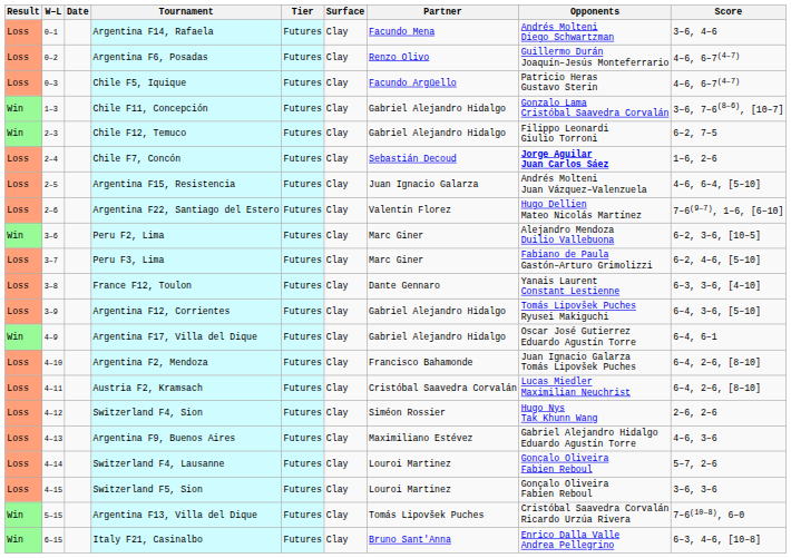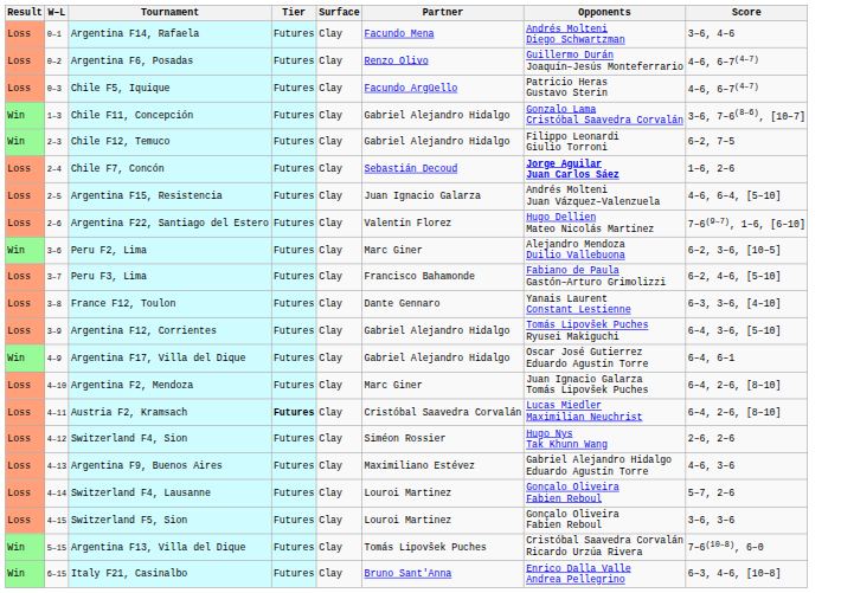 <table class="sortable wikitable nowrap">
 <tr>
 <th>Result</th>
 <th class="unsortable">W–L</th>
-<th>Date</th>
 <th>Tournament</th>
 <th>Tier</th>
 <th>Surface</th>
 <th>Partner</th>
 <th>Opponents</th>
 <th class="unsortable">Score</th>
 </tr>
 <tr>
 <td bgcolor=FFA07A>Loss</td>
 <td><small>0–1</small></td>
-<td></td>
 <td style="background:#cffcff;">Argentina F14, Rafaela</td>
 <td style="background:#cffcff;">Futures</td>
 <td>Clay</td>
 <td> <a href='#'>Facundo Mena</a></td>
 <td> <a href='#'>Andrés Molteni</a><br> <a href='#'>Diego Schwartzman</a></td>
 <td>3–6, 4–6</td>
 </tr>
 <tr>
 <td bgcolor=FFA07A>Loss</td>
 <td><small>0–2</small></td>
-<td></td>
 <td style="background:#cffcff;">Argentina F6, Posadas</td>
 <td style="background:#cffcff;">Futures</td>
 <td>Clay</td>
 <td> <a href='#'>Renzo Olivo</a></td>
 <td> <a href='#'>Guillermo Durán</a><br> Joaquín–Jesús Monteferrario</td>
 <td>4–6, 6–7<sup>(4–7)</sup></td>
 </tr>
 <tr>
 <td bgcolor=FFA07A>Loss</td>
 <td><small>0–3</small></td>
-<td></td>
 <td style="background:#cffcff;">Chile F5, Iquique</td>
 <td style="background:#cffcff;">Futures</td>
 <td>Clay</td>
 <td> <a href='#'>Facundo Argüello</a></td>
 <td> Patricio Heras<br> Gustavo Sterin</td>
 <td>4–6, 6–7<sup>(4–7)</sup></td>
 </tr>
 <tr>
 <td bgcolor=98FB98>Win</td>
 <td><small>1–3</small></td>
-<td></td>
 <td style="background:#cffcff;">Chile F11, Concepción</td>
 <td style="background:#cffcff;">Futures</td>
 <td>Clay</td>
 <td> Gabriel Alejandro Hidalgo</td>
 <td> <a href='#'>Gonzalo Lama</a><br> <a href='#'>Cristóbal Saavedra Corvalán</a></td>
 <td>3–6, 7–6<sup>(8–6)</sup>, [10–7]</td>
 </tr>
 <tr>
 <td bgcolor=98FB98>Win</td>
 <td><small>2–3</small></td>
-<td></td>
 <td style="background:#cffcff;">Chile F12, Temuco</td>
 <td style="background:#cffcff;">Futures</td>
 <td>Clay</td>
 <td> Gabriel Alejandro Hidalgo</td>
 <td> Filippo Leonardi<br> Giulio Torroni</td>
 <td>6–2, 7–5</td>
 </tr>
 <tr>
 <td bgcolor=FFA07A>Loss</td>
 <td><small>2–4</small></td>
-<td></td>
 <td style="background:#cffcff;">Chile F7, Concón</td>
 <td style="background:#cffcff;">Futures</td>
 <td>Clay</td>
 <td> <a href='#'>Sebastián Decoud</a></td>
 <td><strong> <a href='#'>Jorge Aguilar</a><br> <a href='#'>Juan Carlos Sáez</a></strong></td>
 <td>1–6, 2–6</td>
 </tr>
 <tr>
 <td bgcolor=FFA07A>Loss</td>
 <td><small>2–5</small></td>
-<td></td>
 <td style="background:#cffcff;">Argentina F15, Resistencia</td>
 <td style="background:#cffcff;">Futures</td>
 <td>Clay</td>
 <td> Juan Ignacio Galarza</td>
 <td> Andrés Molteni<br> Juan Vázquez–Valenzuela</td>
 <td>4–6, 6–4, [5–10]</td>
 </tr>
 <tr>
 <td bgcolor=FFA07A>Loss</td>
 <td><small>2–6</small></td>
-<td></td>
 <td style="background:#cffcff;">Argentina F22, Santiago del Estero</td>
 <td style="background:#cffcff;">Futures</td>
 <td>Clay</td>
 <td> Valentín Florez</td>
 <td> <a href='#'>Hugo Dellien</a><br> Mateo Nicolás Martínez</td>
 <td>7–6<sup>(9–7)</sup>, 1–6, [6–10]</td>
 </tr>
 <tr>
 <td bgcolor=98fb98>Win</td>
 <td><small>3–6</small></td>
-<td></td>
 <td style="background:#cffcff;">Peru F2, Lima</td>
 <td style="background:#cffcff;">Futures</td>
 <td>Clay</td>
 <td> Marc Giner</td>
 <td> Alejandro Mendoza<br> <a href='#'>Duilio Vallebuona</a></td>
 <td>6–2, 3–6, [10–5]</td>
 </tr>
 <tr>
 <td bgcolor=FFA07A>Loss</td>
 <td><small>3–7</small></td>
-<td></td>
 <td style="background:#cffcff;">Peru F3, Lima</td>
 <td style="background:#cffcff;">Futures</td>
 <td>Clay</td>
-<td> Marc Giner</td>
+<td> Francisco Bahamonde</td>
 <td> <a href='#'>Fabiano de Paula</a><br> Gastón–Arturo Grimolizzi</td>
 <td>6–2, 4–6, [5–10]</td>
 </tr>
 <tr>
 <td bgcolor=FFA07A>Loss</td>
 <td><small>3–8</small></td>
-<td></td>
 <td style="background:#cffcff;">France F12, Toulon</td>
 <td style="background:#cffcff;">Futures</td>
 <td>Clay</td>
 <td> Dante Gennaro</td>
 <td> Yanais Laurent<br> <a href='#'>Constant Lestienne</a></td>
 <td>6–3, 3–6, [4–10]</td>
 </tr>
 <tr>
 <td bgcolor=FFA07A>Loss</td>
 <td><small>3–9</small></td>
-<td></td>
 <td style="background:#cffcff;">Argentina F12, Corrientes</td>
 <td style="background:#cffcff;">Futures</td>
 <td>Clay</td>
 <td> Gabriel Alejandro Hidalgo</td>
 <td> <a href='#'>Tomás Lipovšek Puches</a><br> Ryusei Makiguchi</td>
 <td>6–4, 3–6, [5–10]</td>
 </tr>
 <tr>
 <td bgcolor=98FB98>Win</td>
 <td><small>4–9</small></td>
-<td></td>
 <td style="background:#cffcff;">Argentina F17, Villa del Dique</td>
 <td style="background:#cffcff;">Futures</td>
 <td>Clay</td>
 <td> Gabriel Alejandro Hidalgo</td>
 <td> Oscar José Gutierrez<br> Eduardo Agustín Torre</td>
 <td>6–4, 6–1</td>
 </tr>
 <tr>
 <td bgcolor=FFA07A>Loss</td>
 <td><small>4–10</small></td>
-<td></td>
 <td style="background:#cffcff;">Argentina F2, Mendoza</td>
 <td style="background:#cffcff;">Futures</td>
 <td>Clay</td>
-<td> Francisco Bahamonde</td>
+<td> Marc Giner</td>
 <td> Juan Ignacio Galarza<br> Tomás Lipovšek Puches</td>
 <td>6–4, 2–6, [8–10]</td>
 </tr>
 <tr>
 <td bgcolor=FFA07A>Loss</td>
 <td><small>4–11</small></td>
-<td></td>
 <td style="background:#cffcff;">Austria F2, Kramsach</td>
-<td style="background:#cffcff;">Futures</td>
+<td style="background:#cffcff;"><strong>Futures</strong></td>
 <td>Clay</td>
 <td> Cristóbal Saavedra Corvalán</td>
 <td> <a href='#'>Lucas Miedler</a><br> <a href='#'>Maximilian Neuchrist</a></td>
 <td>6–4, 2–6, [8–10]</td>
 </tr>
 <tr>
 <td bgcolor=FFA07A>Loss</td>
 <td><small>4–12</small></td>
-<td></td>
 <td style="background:#cffcff;">Switzerland F4, Sion</td>
 <td style="background:#cffcff;">Futures</td>
 <td>Clay</td>
 <td> Siméon Rossier</td>
 <td> <a href='#'>Hugo Nys</a><br> <a href='#'>Tak Khunn Wang</a></td>
 <td>2–6, 2–6</td>
 </tr>
 <tr>
 <td bgcolor=FFA07A>Loss</td>
 <td><small>4–13</small></td>
-<td></td>
 <td style="background:#cffcff;">Argentina F9, Buenos Aires</td>
 <td style="background:#cffcff;">Futures</td>
 <td>Clay</td>
 <td> Maximiliano Estévez</td>
 <td> Gabriel Alejandro Hidalgo<br> Eduardo Agustín Torre</td>
 <td>4–6, 3–6</td>
 </tr>
 <tr>
 <td bgcolor=FFA07A>Loss</td>
 <td><small>4–14</small></td>
-<td></td>
 <td style="background:#cffcff;">Switzerland F4, Lausanne</td>
 <td style="background:#cffcff;">Futures</td>
 <td>Clay</td>
 <td> Louroi Martinez</td>
 <td> <a href='#'>Gonçalo Oliveira</a><br> <a href='#'>Fabien Reboul</a></td>
 <td>5–7, 2–6</td>
 </tr>
 <tr>
 <td bgcolor=FFA07A>Loss</td>
 <td><small>4–15</small></td>
-<td></td>
 <td style="background:#cffcff;">Switzerland F5, Sion</td>
 <td style="background:#cffcff;">Futures</td>
 <td>Clay</td>
 <td> Louroi Martinez</td>
 <td> Gonçalo Oliveira<br> Fabien Reboul</td>
 <td>3–6, 3–6</td>
 </tr>
 <tr>
 <td bgcolor=98FB98>Win</td>
 <td><small>5–15</small></td>
-<td></td>
 <td style="background:#cffcff;">Argentina F13, Villa del Dique</td>
 <td style="background:#cffcff;">Futures</td>
 <td>Clay</td>
 <td> Tomás Lipovšek Puches</td>
 <td> Cristóbal Saavedra Corvalán<br> Ricardo Urzúa Rivera</td>
 <td>7–6<sup>(10–8)</sup>, 6–0</td>
 </tr>
 <tr>
 <td bgcolor=98FB98>Win</td>
 <td><small>6–15</small></td>
-<td></td>
 <td style="background:#cffcff;">Italy F21, Casinalbo</td>
 <td style="background:#cffcff;">Futures</td>
 <td>Clay</td>
 <td> <a href='#'>Bruno Sant'Anna</a></td>
 <td> <a href='#'>Enrico Dalla Valle</a><br> <a href='#'>Andrea Pellegrino</a></td>
 <td>6–3, 4–6, [10–8]</td>
 </tr>
 </table>
